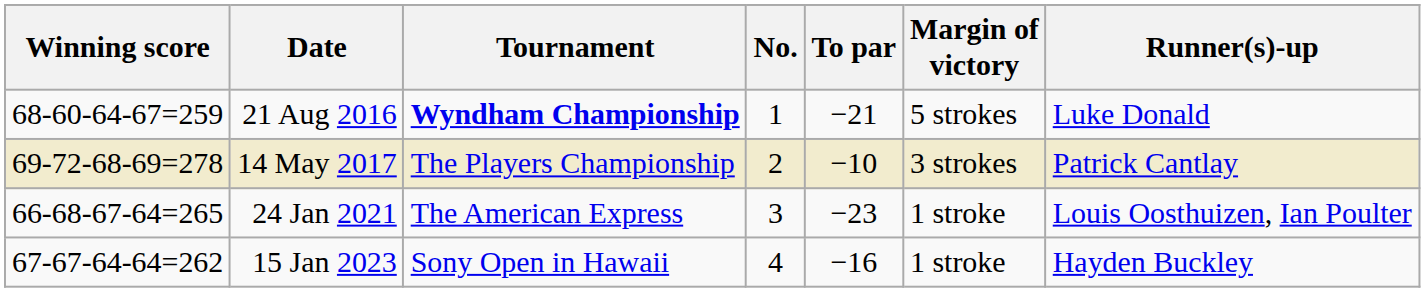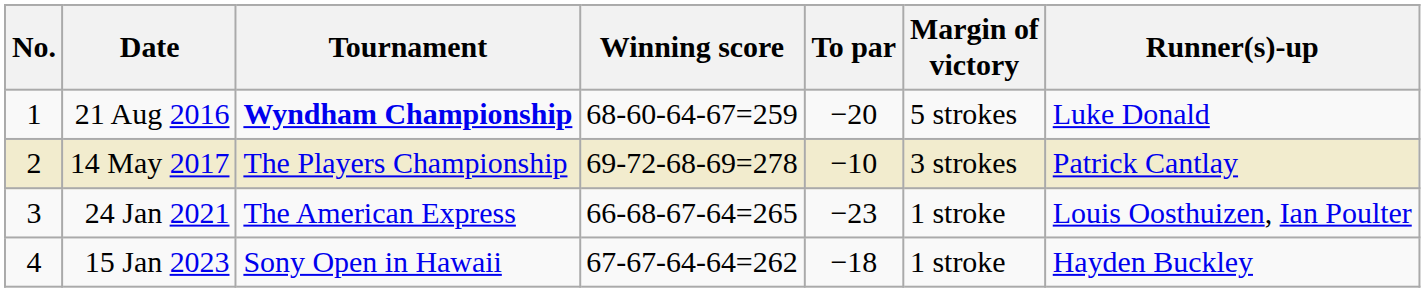 <table class="wikitable" style="font-size:95%;">
 <tr>
-<th>Winning score</th>
+<th>No.</th>
 <th>Date</th>
 <th>Tournament</th>
-<th>No.</th>
+<th>Winning score</th>
 <th>To par</th>
 <th>Margin of<br>victory</th>
 <th>Runner(s)-up</th>
 </tr>
 <tr>
-<td>68-60-64-67=259</td>
+<td align=center>1</td>
 <td align=right>21 Aug <a href='#'>2016</a></td>
 <td><strong><a href='#'>Wyndham Championship</a></strong></td>
-<td align=center>1</td>
-<td align=center>−21</td>
+<td>68-60-64-67=259</td>
+<td align=center>−20</td>
 <td>5 strokes</td>
 <td> <a href='#'>Luke Donald</a></td>
 </tr>
 <tr style="background:#f2ecce;">
-<td>69-72-68-69=278</td>
+<td align=center>2</td>
 <td align=right>14 May <a href='#'>2017</a></td>
 <td><a href='#'>The Players Championship</a></td>
-<td align=center>2</td>
+<td>69-72-68-69=278</td>
 <td align=center>−10</td>
 <td>3 strokes</td>
 <td> <a href='#'>Patrick Cantlay</a></td>
 </tr>
 <tr>
-<td>66-68-67-64=265</td>
+<td align=center>3</td>
 <td align=right>24 Jan <a href='#'>2021</a></td>
 <td><a href='#'>The American Express</a></td>
-<td align=center>3</td>
+<td>66-68-67-64=265</td>
 <td align=center>−23</td>
 <td>1 stroke</td>
 <td> <a href='#'>Louis Oosthuizen</a>,  <a href='#'>Ian Poulter</a></td>
 </tr>
 <tr>
-<td>67-67-64-64=262</td>
+<td align=center>4</td>
 <td align=right>15 Jan <a href='#'>2023</a></td>
 <td><a href='#'>Sony Open in Hawaii</a></td>
-<td align=center>4</td>
-<td align=center>−16</td>
+<td>67-67-64-64=262</td>
+<td align=center>−18</td>
 <td>1 stroke</td>
 <td> <a href='#'>Hayden Buckley</a></td>
 </tr>
 </table>
